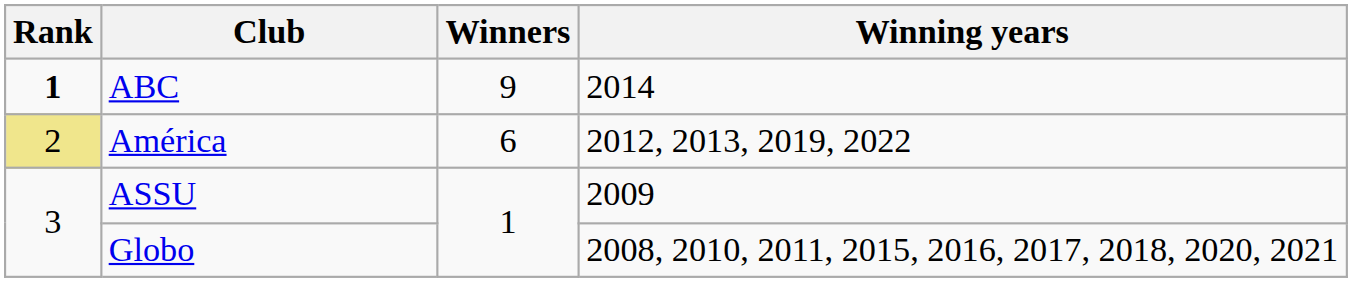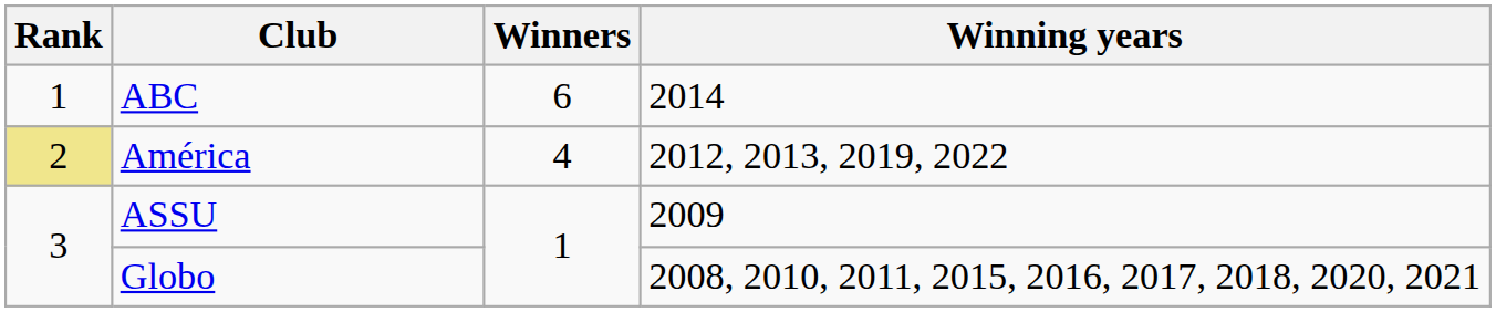 <table class="wikitable sortable">
 <tr>
 <th>Rank</th>
 <th style="width:150px">Club</th>
 <th>Winners</th>
 <th>Winning years</th>
 </tr>
 <tr>
-<td align=center><strong>1</strong></td>
+<td align=center>1</td>
 <td><a href='#'>ABC</a></td>
-<td align=center>9</td>
+<td align=center>6</td>
 <td>2014</td>
 </tr>
 <tr>
 <td align=center style="background: khaki;">2</td>
 <td><a href='#'>América</a></td>
-<td align=center>6</td>
+<td align=center>4</td>
 <td>2012, 2013, 2019, 2022</td>
 </tr>
 <tr>
 <td rowspan=2 align=center>3</td>
 <td><a href='#'>ASSU</a></td>
 <td rowspan=2 align=center>1</td>
 <td>2009</td>
 </tr>
 <tr>
 <td><a href='#'>Globo</a></td>
 <td>2008, 2010, 2011, 2015, 2016, 2017, 2018, 2020, 2021</td>
 </tr>
 </table>
